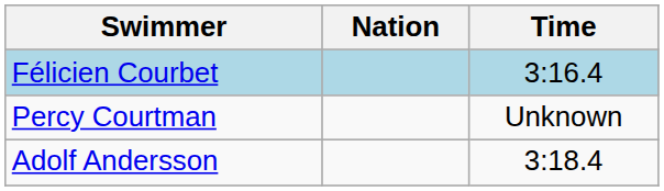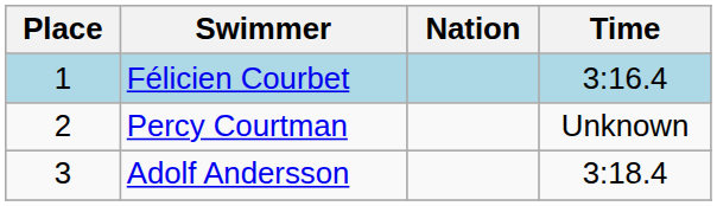 <table class=wikitable width=370>
 <tr>
+<th>Place</th>
 <th>Swimmer</th>
 <th>Nation</th>
 <th>Time</th>
 </tr>
 <tr bgcolor=lightblue>
+<td align=center>1</td>
 <td><a href='#'>Félicien Courbet</a></td>
 <td></td>
 <td align=center>3:16.4</td>
 </tr>
 <tr>
+<td align=center>2</td>
 <td><a href='#'>Percy Courtman</a></td>
 <td></td>
 <td align=center>Unknown</td>
 </tr>
 <tr>
+<td align=center>3</td>
 <td><a href='#'>Adolf Andersson</a></td>
 <td></td>
 <td align=center>3:18.4</td>
 </tr>
 </table>
